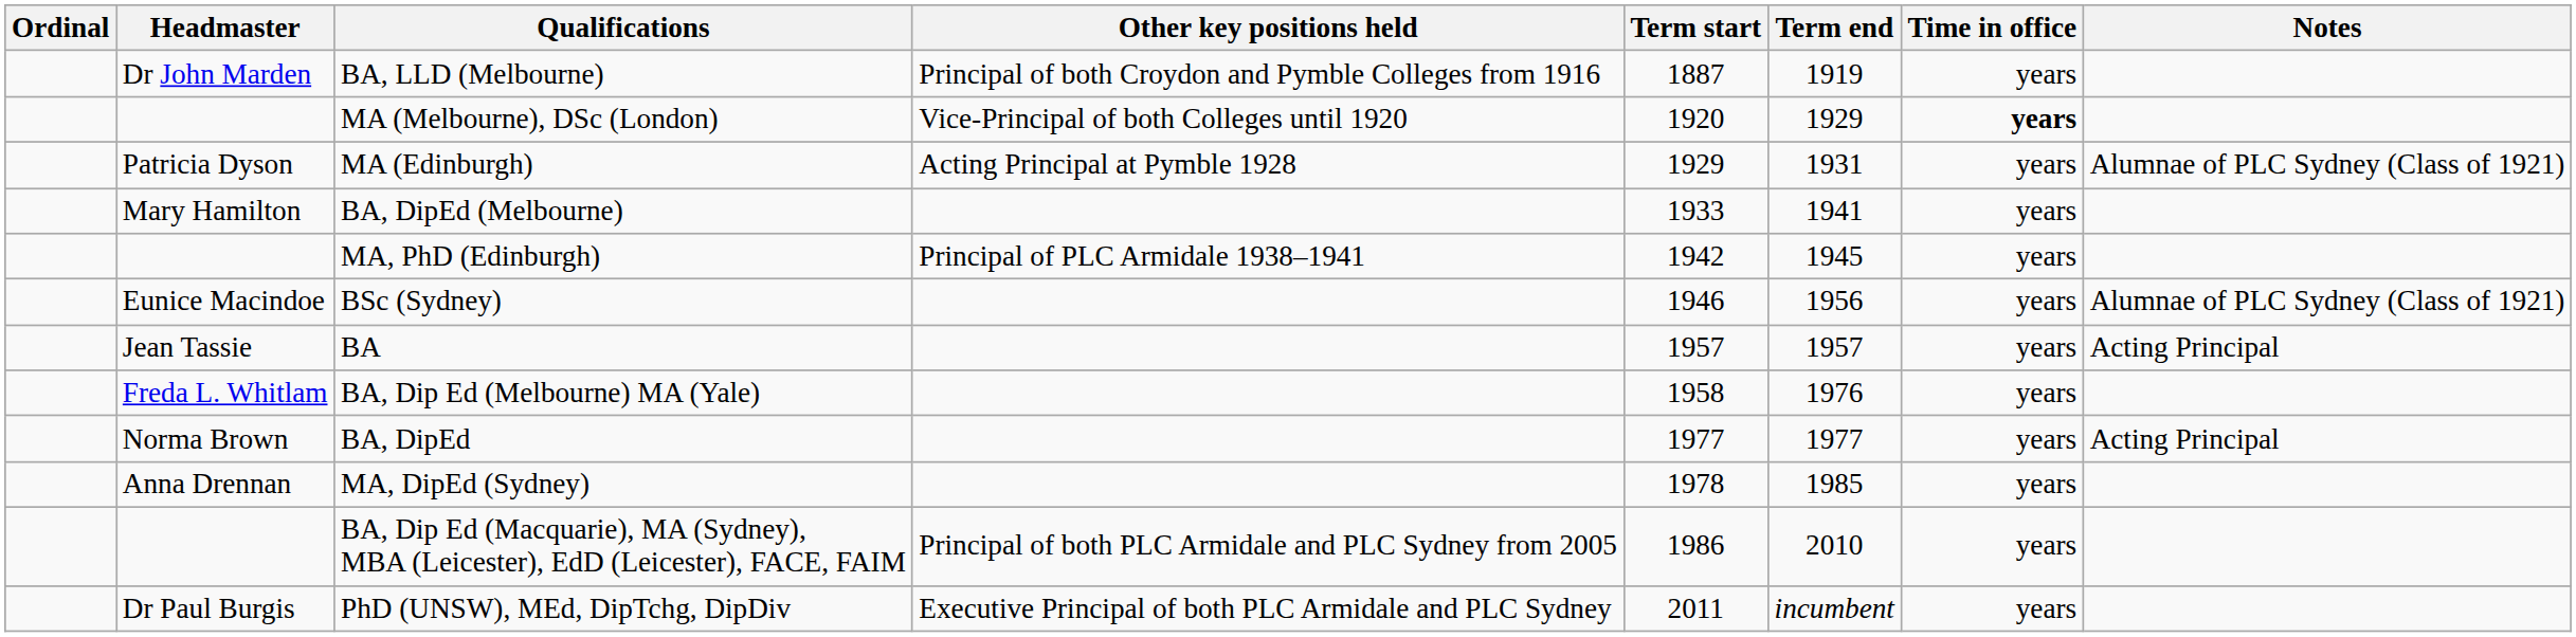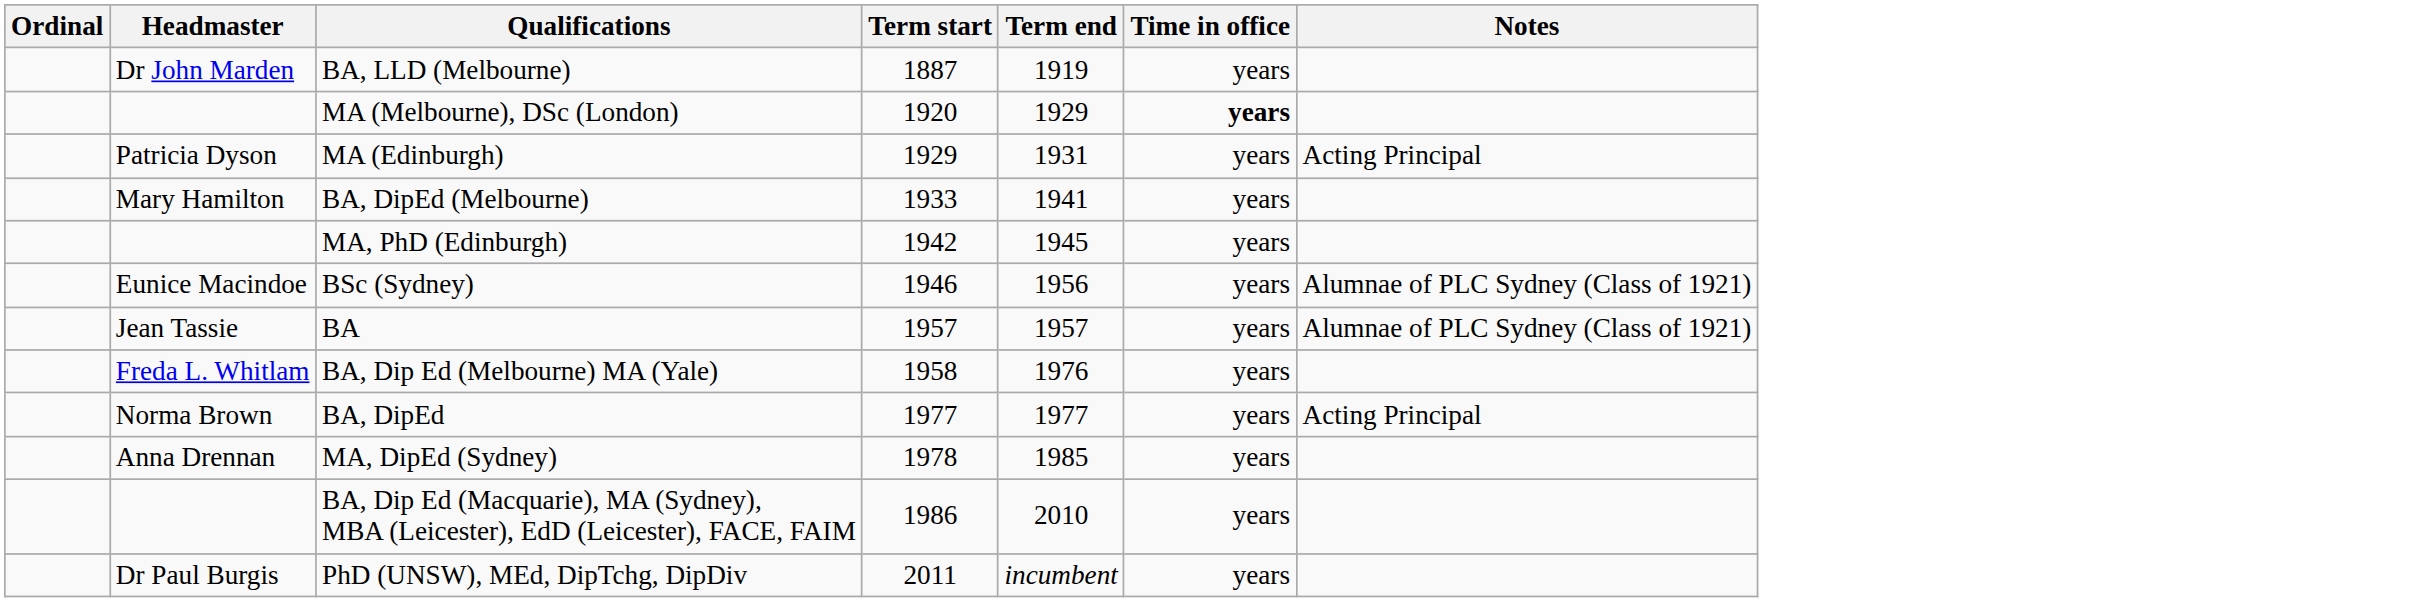 <table class="wikitable sortable">
 <tr>
 <th>Ordinal</th>
 <th>Headmaster</th>
 <th>Qualifications</th>
-<th>Other key positions held</th>
 <th>Term start</th>
 <th>Term end</th>
 <th>Time in office</th>
 <th>Notes</th>
 </tr>
 <tr>
 <td align=center></td>
 <td>Dr <a href='#'>John Marden</a></td>
 <td>BA, LLD (Melbourne)</td>
-<td>Principal of both Croydon and Pymble Colleges from 1916</td>
 <td align=center>1887</td>
 <td align=center>1919</td>
 <td align=right> years</td>
 <td></td>
 </tr>
 <tr>
 <td align=center></td>
 <td></td>
 <td>MA (Melbourne), DSc (London)</td>
-<td>Vice-Principal of both Colleges until 1920</td>
 <td align=center>1920</td>
 <td align=center>1929</td>
 <td align=right><strong> years</strong></td>
 <td></td>
 </tr>
 <tr>
 <td align=center></td>
 <td>Patricia Dyson</td>
 <td>MA (Edinburgh)</td>
-<td>Acting Principal at Pymble 1928</td>
 <td align=center>1929</td>
 <td align=center>1931</td>
 <td align=right> years</td>
-<td>Alumnae of PLC Sydney (Class of 1921)</td>
+<td>Acting Principal</td>
 </tr>
 <tr>
 <td align=center></td>
 <td>Mary Hamilton</td>
 <td>BA, DipEd (Melbourne)</td>
-<td></td>
 <td align=center>1933</td>
 <td align=center>1941</td>
 <td align=right> years</td>
 <td></td>
 </tr>
 <tr>
 <td align=center></td>
 <td></td>
 <td>MA, PhD (Edinburgh)</td>
-<td>Principal of PLC Armidale 1938–1941</td>
 <td align=center>1942</td>
 <td align=center>1945</td>
 <td align=right> years</td>
 <td></td>
 </tr>
 <tr>
 <td align=center></td>
 <td>Eunice Macindoe</td>
 <td>BSc (Sydney)</td>
-<td></td>
 <td align=center>1946</td>
 <td align=center>1956</td>
 <td align=right> years</td>
 <td>Alumnae of PLC Sydney (Class of 1921)</td>
 </tr>
 <tr>
 <td align=center></td>
 <td>Jean Tassie</td>
 <td>BA</td>
-<td></td>
 <td align=center>1957</td>
 <td align=center>1957</td>
 <td align=right> years</td>
-<td>Acting Principal</td>
+<td>Alumnae of PLC Sydney (Class of 1921)</td>
 </tr>
 <tr>
 <td align=center></td>
 <td><a href='#'>Freda L. Whitlam</a></td>
 <td>BA, Dip Ed (Melbourne) MA (Yale)</td>
-<td></td>
 <td align=center>1958</td>
 <td align=center>1976</td>
 <td align=right> years</td>
 <td></td>
 </tr>
 <tr>
 <td align=center></td>
 <td>Norma Brown</td>
 <td>BA, DipEd</td>
-<td></td>
 <td align=center>1977</td>
 <td align=center>1977</td>
 <td align=right> years</td>
 <td>Acting Principal</td>
 </tr>
 <tr>
 <td align=center></td>
 <td>Anna Drennan</td>
 <td>MA, DipEd (Sydney)</td>
-<td></td>
 <td align=center>1978</td>
 <td align=center>1985</td>
 <td align=right> years</td>
 <td></td>
 </tr>
 <tr>
 <td align=center></td>
 <td></td>
 <td>BA, Dip Ed (Macquarie), MA (Sydney),<br>MBA (Leicester), EdD (Leicester), FACE, FAIM</td>
-<td>Principal of both PLC Armidale and PLC Sydney from 2005</td>
 <td align=center>1986</td>
 <td align=center>2010</td>
 <td align=right> years</td>
 <td></td>
 </tr>
 <tr>
 <td align=center></td>
 <td>Dr Paul Burgis</td>
 <td>PhD (UNSW), MEd, DipTchg, DipDiv</td>
-<td>Executive Principal of both PLC Armidale and PLC Sydney</td>
 <td align=center>2011</td>
 <td align=center><em>incumbent</em></td>
 <td align=right> years</td>
 <td></td>
 </tr>
 </table>
